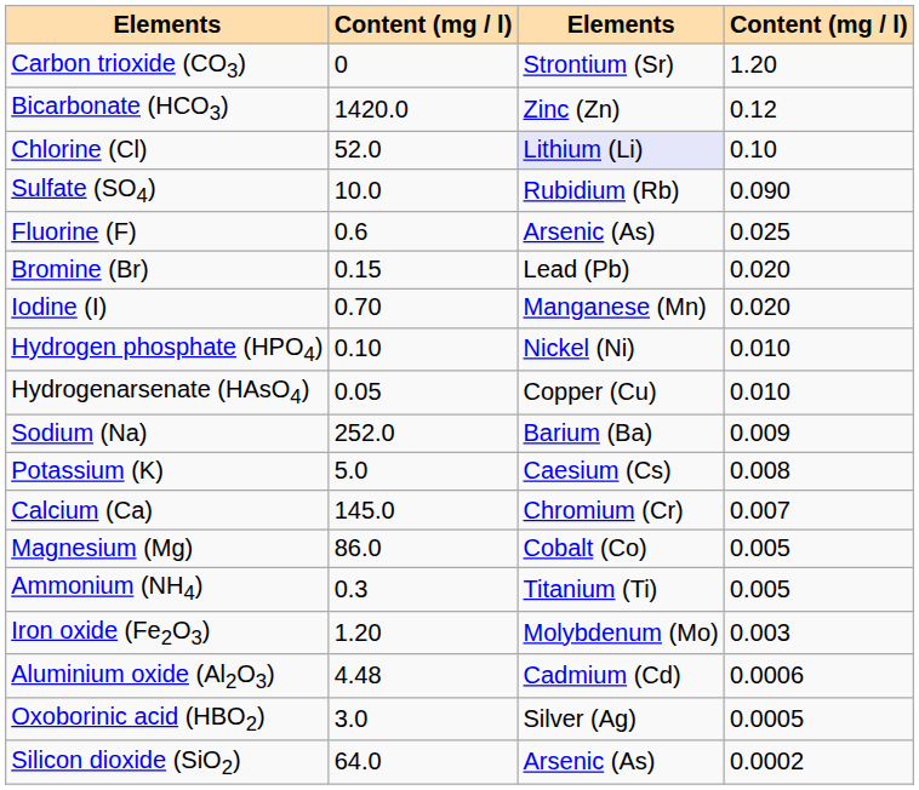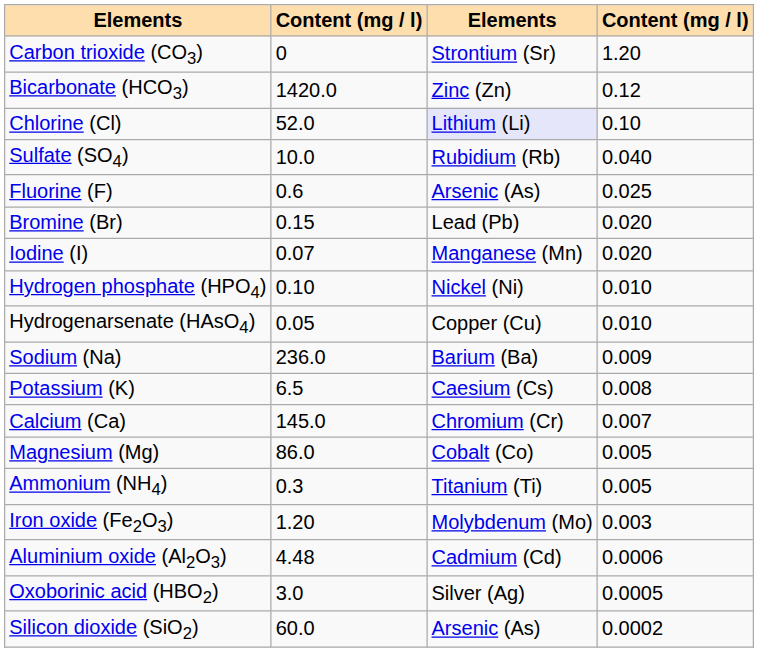 <table class="wikitable">
 <tr>
 <th style="background-color:#ffdead">Elements</th>
 <th style="background-color:#ffdead">Content (mg / l)</th>
 <th style="background-color:#ffdead">Elements</th>
 <th style="background-color:#ffdead">Content (mg / l)</th>
 </tr>
 <tr>
 <td><a href='#'>Carbon trioxide</a> (CO<sub>3</sub>)</td>
 <td>0</td>
 <td><a href='#'>Strontium</a> (Sr)</td>
 <td>1.20</td>
 </tr>
 <tr>
 <td><a href='#'>Bicarbonate</a> (HCO<sub>3</sub>)</td>
 <td>1420.0</td>
 <td><a href='#'>Zinc</a> (Zn)</td>
 <td>0.12</td>
 </tr>
 <tr>
 <td><a href='#'>Chlorine</a> (Cl)</td>
 <td>52.0</td>
 <td style="background: lavender;"><a href='#'>Lithium</a> (Li)</td>
 <td>0.10</td>
 </tr>
 <tr>
 <td><a href='#'>Sulfate</a> (SO<sub>4</sub>)</td>
 <td>10.0</td>
 <td><a href='#'>Rubidium</a> (Rb)</td>
-<td>0.090</td>
+<td>0.040</td>
 </tr>
 <tr>
 <td><a href='#'>Fluorine</a> (F)</td>
 <td>0.6</td>
 <td><a href='#'>Arsenic</a> (As)</td>
 <td>0.025</td>
 </tr>
 <tr>
 <td><a href='#'>Bromine</a> (Br)</td>
 <td>0.15</td>
 <td>Lead (Pb)</td>
 <td>0.020</td>
 </tr>
 <tr>
 <td><a href='#'>Iodine</a> (I)</td>
-<td>0.70</td>
+<td>0.07</td>
 <td><a href='#'>Manganese</a> (Mn)</td>
 <td>0.020</td>
 </tr>
 <tr>
 <td><a href='#'>Hydrogen phosphate</a> (HPO<sub>4</sub>)</td>
 <td>0.10</td>
 <td><a href='#'>Nickel</a> (Ni)</td>
 <td>0.010</td>
 </tr>
 <tr>
 <td>Hydrogenarsenate (HAsO<sub>4</sub>)</td>
 <td>0.05</td>
 <td>Copper (Cu)</td>
 <td>0.010</td>
 </tr>
 <tr>
 <td><a href='#'>Sodium</a> (Na)</td>
-<td>252.0</td>
+<td>236.0</td>
 <td><a href='#'>Barium</a> (Ba)</td>
 <td>0.009</td>
 </tr>
 <tr>
 <td><a href='#'>Potassium</a> (K)</td>
-<td>5.0</td>
+<td>6.5</td>
 <td><a href='#'>Caesium</a> (Cs)</td>
 <td>0.008</td>
 </tr>
 <tr>
 <td><a href='#'>Calcium</a> (Ca)</td>
 <td>145.0</td>
 <td><a href='#'>Chromium</a> (Cr)</td>
 <td>0.007</td>
 </tr>
 <tr>
 <td><a href='#'>Magnesium</a> (Mg)</td>
 <td>86.0</td>
 <td><a href='#'>Cobalt</a> (Co)</td>
 <td>0.005</td>
 </tr>
 <tr>
 <td><a href='#'>Ammonium</a> (NH<sub>4</sub>)</td>
 <td>0.3</td>
 <td><a href='#'>Titanium</a> (Ti)</td>
 <td>0.005</td>
 </tr>
 <tr>
 <td><a href='#'>Iron oxide</a> (Fe<sub>2</sub>O<sub>3</sub>)</td>
 <td>1.20</td>
 <td><a href='#'>Molybdenum</a> (Mo)</td>
 <td>0.003</td>
 </tr>
 <tr>
 <td><a href='#'>Aluminium oxide</a> (Al<sub>2</sub>O<sub>3</sub>)</td>
 <td>4.48</td>
 <td><a href='#'>Cadmium</a> (Cd)</td>
 <td>0.0006</td>
 </tr>
 <tr>
 <td><a href='#'>Oxoborinic acid</a> (HBO<sub>2</sub>)</td>
 <td>3.0</td>
 <td>Silver (Ag)</td>
 <td>0.0005</td>
 </tr>
 <tr>
 <td><a href='#'>Silicon dioxide</a> (SiO<sub>2</sub>)</td>
-<td>64.0</td>
+<td>60.0</td>
 <td><a href='#'>Arsenic</a> (As)</td>
 <td>0.0002</td>
 </tr>
 </table>
